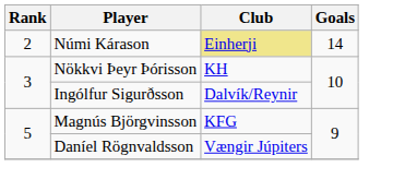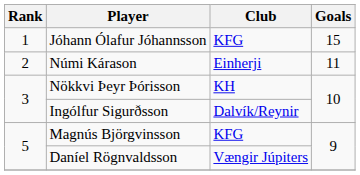 <table class="wikitable sortable" style="text-align:center">
 <tr>
 <th>Rank</th>
 <th>Player</th>
 <th>Club</th>
 <th>Goals</th>
 </tr>
 <tr>
+<td>1</td>
+<td align="left"> Jóhann Ólafur Jóhannsson</td>
+<td align="left"><a href='#'>KFG</a></td>
+<td>15</td>
+</tr>
+<tr>
 <td>2</td>
 <td align="left"> Númi Kárason</td>
-<td align="left" style="background: khaki;"><a href='#'>Einherji</a></td>
-<td>14</td>
+<td align="left"><a href='#'>Einherji</a></td>
+<td>11</td>
 </tr>
 <tr>
 <td rowspan="2">3</td>
 <td align="left"> Nökkvi Þeyr Þórisson</td>
 <td align="left"><a href='#'>KH</a></td>
 <td rowspan="2">10</td>
 </tr>
 <tr>
 <td align="left"> Ingólfur Sigurðsson</td>
 <td align="left"><a href='#'>Dalvík/Reynir</a></td>
 </tr>
 <tr>
 <td rowspan="2">5</td>
 <td align="left"> Magnús Björgvinsson</td>
 <td align="left"><a href='#'>KFG</a></td>
 <td rowspan="2">9</td>
 </tr>
 <tr>
 <td align="left"> Daníel Rögnvaldsson</td>
 <td align="left"><a href='#'>Vængir Júpiters</a></td>
 </tr>
 <tr>
 </tr>
 </table>
